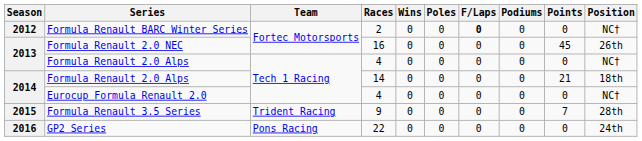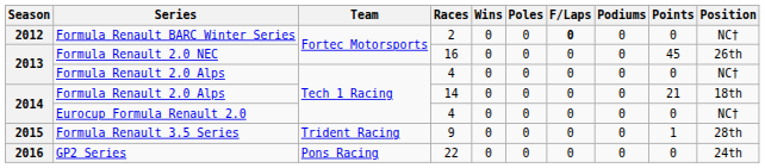 <table class="wikitable" style="font-size: 90%; text-align:center">
 <tr>
 <th>Season</th>
 <th>Series</th>
 <th>Team</th>
 <th>Races</th>
 <th>Wins</th>
 <th>Poles</th>
 <th>F/Laps</th>
 <th>Podiums</th>
 <th>Points</th>
 <th>Position</th>
 </tr>
 <tr>
 <th>2012</th>
 <td align=left><a href='#'>Formula Renault BARC Winter Series</a></td>
 <td align=left rowspan=2><a href='#'>Fortec Motorsports</a></td>
 <td>2</td>
 <td>0</td>
 <td>0</td>
 <td><strong>0</strong></td>
 <td>0</td>
 <td>0</td>
 <td>NC†</td>
 </tr>
 <tr>
 <th rowspan=2>2013</th>
 <td align=left><a href='#'>Formula Renault 2.0 NEC</a></td>
 <td>16</td>
 <td>0</td>
 <td>0</td>
 <td>0</td>
 <td>0</td>
 <td>45</td>
 <td>26th</td>
 </tr>
 <tr>
 <td align=left><a href='#'>Formula Renault 2.0 Alps</a></td>
 <td align=left rowspan=3><a href='#'>Tech 1 Racing</a></td>
 <td>4</td>
 <td>0</td>
 <td>0</td>
 <td>0</td>
 <td>0</td>
 <td>0</td>
 <td>NC†</td>
 </tr>
 <tr>
 <th rowspan=2>2014</th>
 <td align=left><a href='#'>Formula Renault 2.0 Alps</a></td>
 <td>14</td>
 <td>0</td>
 <td>0</td>
 <td>0</td>
 <td>0</td>
 <td>21</td>
 <td>18th</td>
 </tr>
 <tr>
 <td align=left><a href='#'>Eurocup Formula Renault 2.0</a></td>
 <td>4</td>
 <td>0</td>
 <td>0</td>
 <td>0</td>
 <td>0</td>
 <td>0</td>
 <td>NC†</td>
 </tr>
 <tr>
 <th>2015</th>
 <td align=left><a href='#'>Formula Renault 3.5 Series</a></td>
 <td align=left><a href='#'>Trident Racing</a></td>
 <td>9</td>
 <td>0</td>
 <td>0</td>
 <td>0</td>
 <td>0</td>
-<td>7</td>
+<td>1</td>
 <td>28th</td>
 </tr>
 <tr>
 <th>2016</th>
 <td align=left><a href='#'>GP2 Series</a></td>
 <td align=left><a href='#'>Pons Racing</a></td>
 <td>22</td>
 <td>0</td>
 <td>0</td>
 <td>0</td>
 <td>0</td>
 <td>0</td>
 <td>24th</td>
 </tr>
 </table>
